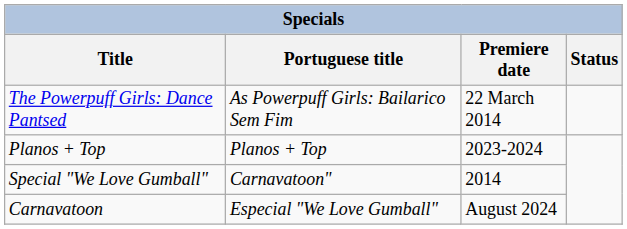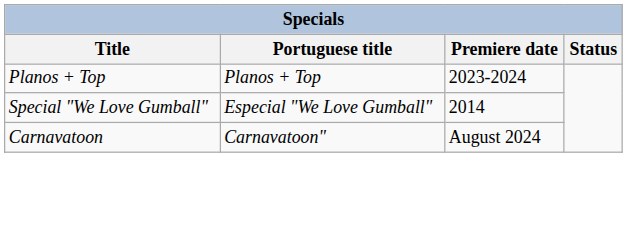 <table class="wikitable" style="font-size: 90%;" width=80%>
 <tr>
 <th colspan="4" style="background: LightSteelBlue;">Specials</th>
 </tr>
 <tr>
 <th>Title</th>
 <th>Portuguese title</th>
 <th>Premiere date</th>
 <th>Status</th>
 </tr>
 <tr>
-<td><em><a href='#'>The Powerpuff Girls: Dance Pantsed</a></em></td>
-<td><em>As Powerpuff Girls: Bailarico Sem Fim</em></td>
-<td>22 March 2014</td>
-<td></td>
-</tr>
-<tr>
 <td><em>Planos + Top</em></td>
 <td><em>Planos + Top</em></td>
 <td>2023-2024</td>
 </tr>
 <tr>
 <td><em>Special "We Love Gumball"</em></td>
-<td><em>Carnavatoon"</em></td>
+<td><em>Especial "We Love Gumball"</em></td>
 <td>2014</td>
 </tr>
 <tr>
 <td><em>Carnavatoon</em></td>
-<td><em>Especial "We Love Gumball"</em></td>
+<td><em>Carnavatoon"</em></td>
 <td>August 2024</td>
 </tr>
 </table>
